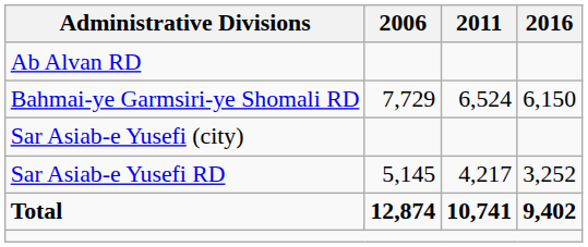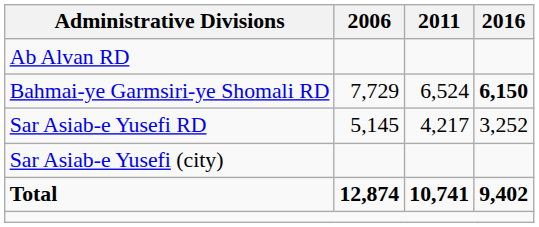 <table class="wikitable">
 <tr>
 <th>Administrative Divisions</th>
 <th>2006</th>
 <th>2011</th>
 <th>2016</th>
 </tr>
 <tr>
 <td><a href='#'>Ab Alvan RD</a></td>
 <td style="text-align: right;"></td>
 <td style="text-align: right;"></td>
 <td style="text-align: right;"></td>
 </tr>
 <tr>
 <td><a href='#'>Bahmai-ye Garmsiri-ye Shomali RD</a></td>
 <td style="text-align: right;">7,729</td>
 <td style="text-align: right;">6,524</td>
-<td style="text-align: right;">6,150</td>
+<td style="text-align: right;"><strong>6,150</strong></td>
+</tr>
+<tr>
+<td><a href='#'>Sar Asiab-e Yusefi RD</a></td>
+<td style="text-align: right;">5,145</td>
+<td style="text-align: right;">4,217</td>
+<td style="text-align: right;">3,252</td>
 </tr>
 <tr>
 <td><a href='#'>Sar Asiab-e Yusefi</a> (city)</td>
 <td style="text-align: right;"></td>
 <td style="text-align: right;"></td>
 <td style="text-align: right;"></td>
-</tr>
-<tr>
-<td><a href='#'>Sar Asiab-e Yusefi RD</a></td>
-<td style="text-align: right;">5,145</td>
-<td style="text-align: right;">4,217</td>
-<td style="text-align: right;">3,252</td>
 </tr>
 <tr>
 <td><strong>Total</strong></td>
 <td style="text-align: right;"><strong>12,874</strong></td>
 <td style="text-align: right;"><strong>10,741</strong></td>
 <td style="text-align: right;"><strong>9,402</strong></td>
 </tr>
 <tr>
 <td colspan=4></td>
 </tr>
 </table>
